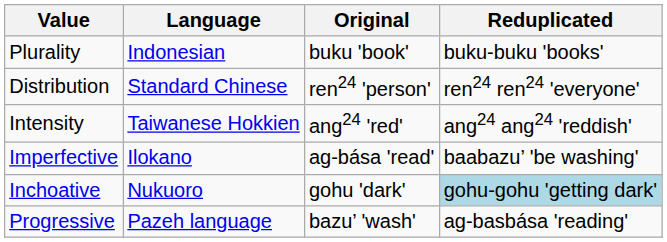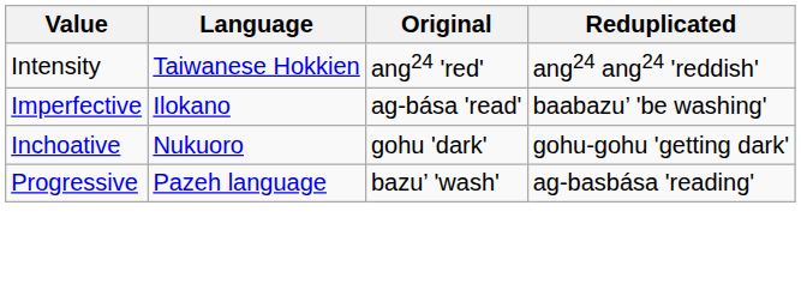 <table class="wikitable">
 <tr>
 <th>Value</th>
 <th>Language</th>
 <th>Original</th>
 <th>Reduplicated</th>
-</tr>
-<tr>
-<td>Plurality</td>
-<td><a href='#'>Indonesian</a></td>
-<td>buku 'book'</td>
-<td>buku-buku 'books'</td>
-</tr>
-<tr>
-<td>Distribution</td>
-<td><a href='#'>Standard Chinese</a></td>
-<td>ren<sup>24</sup> 'person'</td>
-<td>ren<sup>24</sup> ren<sup>24</sup> 'everyone'</td>
 </tr>
 <tr>
 <td>Intensity</td>
 <td><a href='#'>Taiwanese Hokkien</a></td>
 <td>ang<sup>24</sup> 'red'</td>
 <td>ang<sup>24</sup> ang<sup>24</sup> 'reddish'</td>
 </tr>
 <tr>
 <td><a href='#'>Imperfective</a></td>
 <td><a href='#'>Ilokano</a></td>
 <td>ag-bása 'read'</td>
 <td>baabazu’ 'be washing'</td>
 </tr>
 <tr>
 <td><a href='#'>Inchoative</a></td>
 <td><a href='#'>Nukuoro</a></td>
 <td>gohu 'dark'</td>
-<td style="background: lightblue;">gohu-gohu 'getting dark'</td>
+<td>gohu-gohu 'getting dark'</td>
 </tr>
 <tr>
 <td><a href='#'>Progressive</a></td>
 <td><a href='#'>Pazeh language</a></td>
 <td>bazu’ 'wash'</td>
 <td>ag-basbása 'reading'</td>
 </tr>
 </table>
